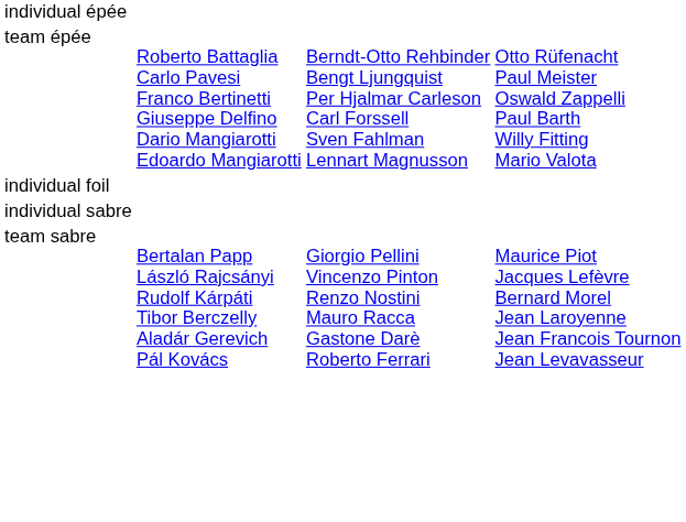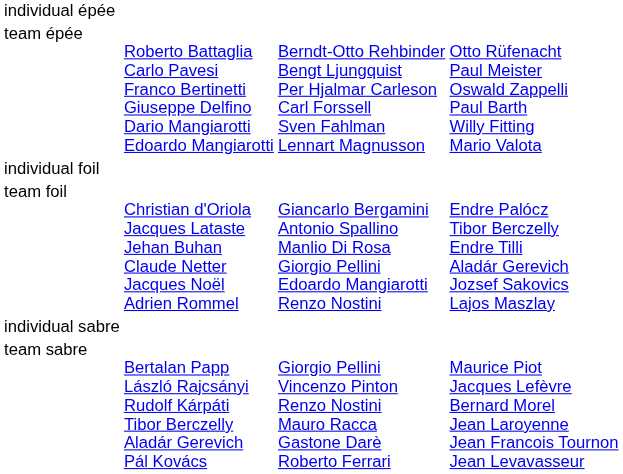 <table>
 <tr>
 <td>individual épée<br></td>
 <td></td>
 <td></td>
 <td></td>
 </tr>
 <tr valign="top">
 <td>team épée<br></td>
 <td><br><a href='#'>Roberto Battaglia</a><br><a href='#'>Carlo Pavesi</a><br><a href='#'>Franco Bertinetti</a><br><a href='#'>Giuseppe Delfino</a><br><a href='#'>Dario Mangiarotti</a><br><a href='#'>Edoardo Mangiarotti</a></td>
 <td><br><a href='#'>Berndt-Otto Rehbinder</a><br><a href='#'>Bengt Ljungquist</a><br><a href='#'>Per Hjalmar Carleson</a><br><a href='#'>Carl Forssell</a><br><a href='#'>Sven Fahlman</a><br><a href='#'>Lennart Magnusson</a></td>
 <td valign=top><br><a href='#'>Otto Rüfenacht</a><br><a href='#'>Paul Meister</a><br><a href='#'>Oswald Zappelli</a><br><a href='#'>Paul Barth</a><br><a href='#'>Willy Fitting</a><br><a href='#'>Mario Valota</a></td>
 </tr>
 <tr>
 <td>individual foil<br></td>
 <td></td>
 <td></td>
 <td></td>
 </tr>
+<tr valign="top">
+<td>team foil<br></td>
+<td><br><a href='#'>Christian d'Oriola</a><br><a href='#'>Jacques Lataste</a><br><a href='#'>Jehan Buhan</a><br><a href='#'>Claude Netter</a><br><a href='#'>Jacques Noël</a><br><a href='#'>Adrien Rommel</a></td>
+<td><br><a href='#'>Giancarlo Bergamini</a><br><a href='#'>Antonio Spallino</a><br><a href='#'>Manlio Di Rosa</a><br><a href='#'>Giorgio Pellini</a><br><a href='#'>Edoardo Mangiarotti</a><br><a href='#'>Renzo Nostini</a></td>
+<td><br><a href='#'>Endre Palócz</a><br><a href='#'>Tibor Berczelly</a><br><a href='#'>Endre Tilli</a><br><a href='#'>Aladár Gerevich</a><br><a href='#'>Jozsef Sakovics</a><br><a href='#'>Lajos Maszlay</a></td>
+</tr>
 <tr>
 <td>individual sabre<br></td>
 <td></td>
 <td></td>
 <td></td>
 </tr>
 <tr valign="top">
 <td>team sabre<br></td>
 <td><br><a href='#'>Bertalan Papp</a><br><a href='#'>László Rajcsányi</a><br><a href='#'>Rudolf Kárpáti</a><br><a href='#'>Tibor Berczelly</a><br><a href='#'>Aladár Gerevich</a><br><a href='#'>Pál Kovács</a></td>
 <td><br><a href='#'>Giorgio Pellini</a><br><a href='#'>Vincenzo Pinton</a><br><a href='#'>Renzo Nostini</a><br><a href='#'>Mauro Racca</a><br><a href='#'>Gastone Darè</a><br><a href='#'>Roberto Ferrari</a></td>
 <td valign=top><br><a href='#'>Maurice Piot</a><br><a href='#'>Jacques Lefèvre</a><br><a href='#'>Bernard Morel</a><br><a href='#'>Jean Laroyenne</a><br><a href='#'>Jean Francois Tournon</a><br><a href='#'>Jean Levavasseur</a></td>
 </tr>
 <tr>
 </tr>
 </table>
